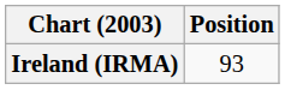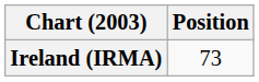 <table class="wikitable plainrowheaders" style="text-align:center">
 <tr>
 <th>Chart (2003)</th>
 <th>Position</th>
 </tr>
 <tr>
 <th scope="row">Ireland (IRMA)</th>
-<td>93</td>
+<td>73</td>
 </tr>
 </table>
